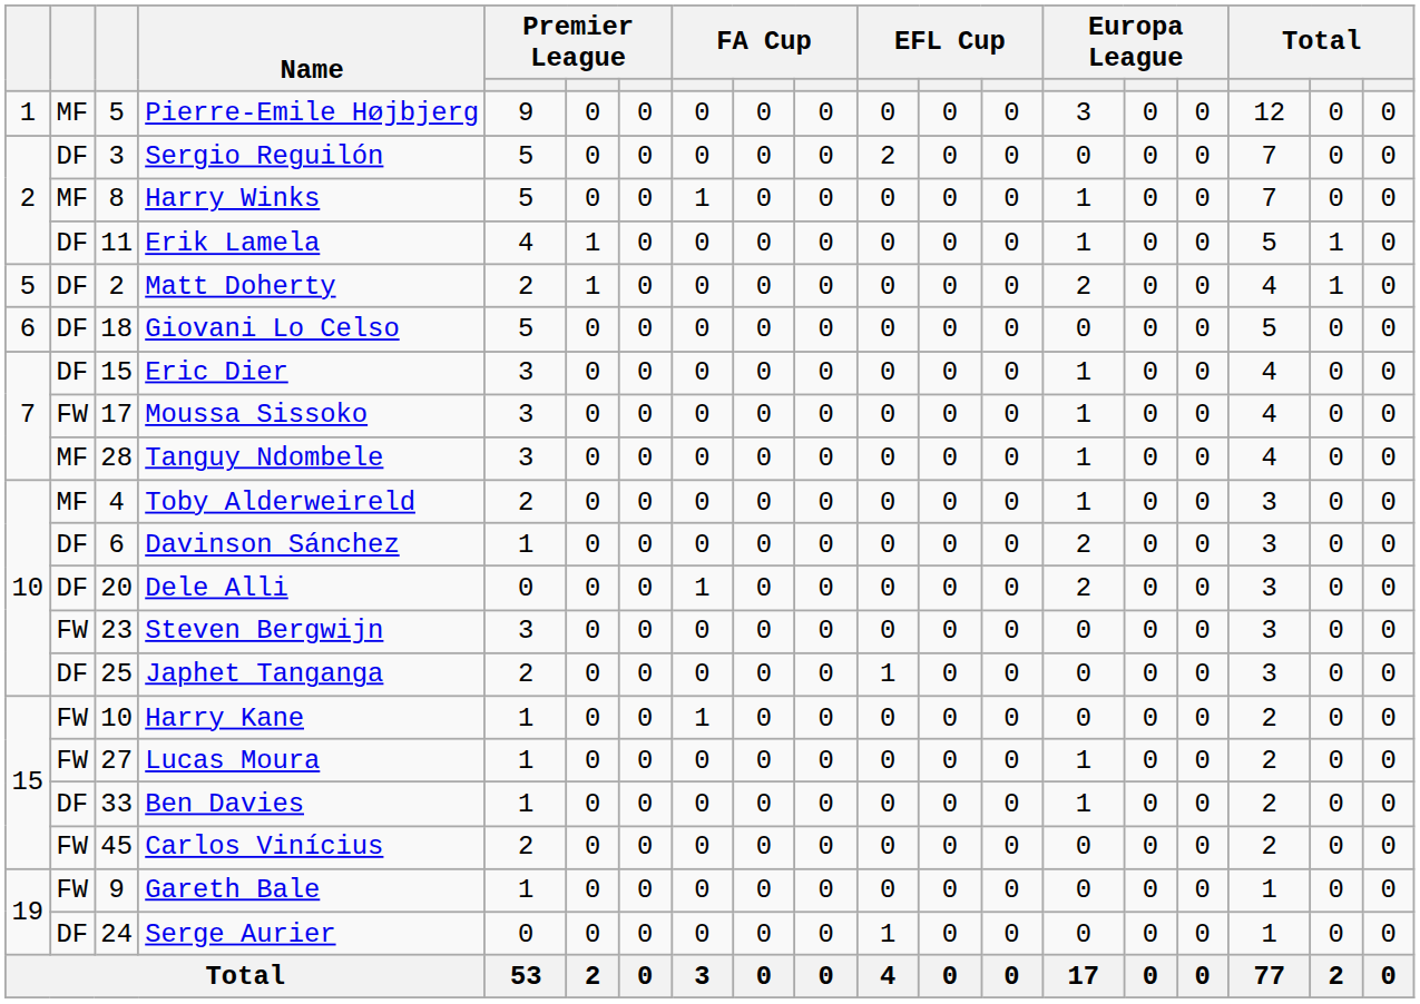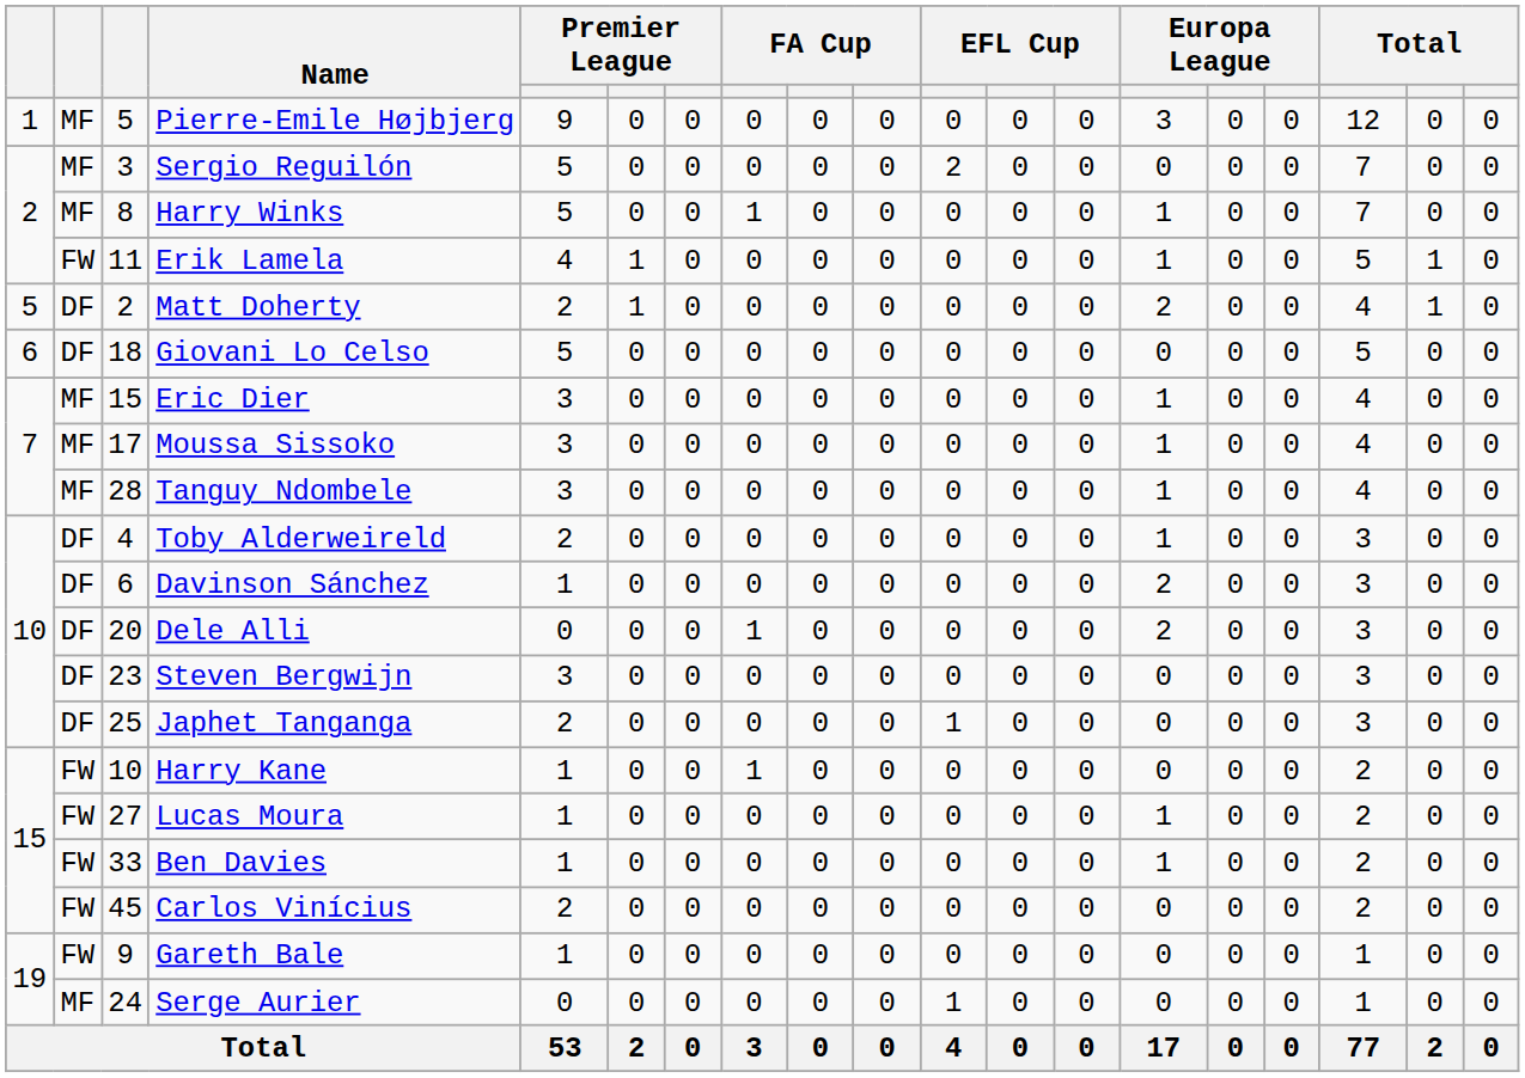 <table class="wikitable sortable" style="text-align:center">
 <tr>
 <th rowspan="2" style="vertical-align:bottom;"></th>
 <th rowspan="2" style="vertical-align:bottom;"></th>
 <th rowspan="2" style="vertical-align:bottom;"></th>
 <th rowspan="2" style="vertical-align:bottom;">Name</th>
 <th colspan="3" style="width:85px;">Premier League</th>
 <th colspan="3" style="width:85px;">FA Cup</th>
 <th colspan="3" style="width:85px;">EFL Cup</th>
 <th colspan="3" style="width:85px;">Europa League</th>
 <th colspan="3" style="width:85px;">Total</th>
 </tr>
 <tr>
 <th></th>
 <th></th>
 <th></th>
 <th></th>
 <th></th>
 <th></th>
 <th></th>
 <th></th>
 <th></th>
 <th></th>
 <th></th>
 <th></th>
 <th></th>
 <th></th>
 <th></th>
 </tr>
 <tr>
 <td>1</td>
 <td>MF</td>
 <td>5</td>
 <td align=left> <a href='#'>Pierre-Emile Højbjerg</a></td>
 <td>9</td>
 <td>0</td>
 <td>0</td>
 <td>0</td>
 <td>0</td>
 <td>0</td>
 <td>0</td>
 <td>0</td>
 <td>0</td>
 <td>3</td>
 <td>0</td>
 <td>0</td>
 <td>12</td>
 <td>0</td>
 <td>0</td>
 </tr>
 <tr>
 <td rowspan="3">2</td>
-<td>DF</td>
+<td>MF</td>
 <td>3</td>
 <td align=left> <a href='#'>Sergio Reguilón</a></td>
 <td>5</td>
 <td>0</td>
 <td>0</td>
 <td>0</td>
 <td>0</td>
 <td>0</td>
 <td>2</td>
 <td>0</td>
 <td>0</td>
 <td>0</td>
 <td>0</td>
 <td>0</td>
 <td>7</td>
 <td>0</td>
 <td>0</td>
 </tr>
 <tr>
 <td>MF</td>
 <td>8</td>
 <td align=left> <a href='#'>Harry Winks</a></td>
 <td>5</td>
 <td>0</td>
 <td>0</td>
 <td>1</td>
 <td>0</td>
 <td>0</td>
 <td>0</td>
 <td>0</td>
 <td>0</td>
 <td>1</td>
 <td>0</td>
 <td>0</td>
 <td>7</td>
 <td>0</td>
 <td>0</td>
 </tr>
 <tr>
-<td>DF</td>
+<td>FW</td>
 <td>11</td>
 <td align=left> <a href='#'>Erik Lamela</a></td>
 <td>4</td>
 <td>1</td>
 <td>0</td>
 <td>0</td>
 <td>0</td>
 <td>0</td>
 <td>0</td>
 <td>0</td>
 <td>0</td>
 <td>1</td>
 <td>0</td>
 <td>0</td>
 <td>5</td>
 <td>1</td>
 <td>0</td>
 </tr>
 <tr>
 <td>5</td>
 <td>DF</td>
 <td>2</td>
 <td align=left> <a href='#'>Matt Doherty</a></td>
 <td>2</td>
 <td>1</td>
 <td>0</td>
 <td>0</td>
 <td>0</td>
 <td>0</td>
 <td>0</td>
 <td>0</td>
 <td>0</td>
 <td>2</td>
 <td>0</td>
 <td>0</td>
 <td>4</td>
 <td>1</td>
 <td>0</td>
 </tr>
 <tr>
 <td>6</td>
 <td>DF</td>
 <td>18</td>
 <td align=left> <a href='#'>Giovani Lo Celso</a></td>
 <td>5</td>
 <td>0</td>
 <td>0</td>
 <td>0</td>
 <td>0</td>
 <td>0</td>
 <td>0</td>
 <td>0</td>
 <td>0</td>
 <td>0</td>
 <td>0</td>
 <td>0</td>
 <td>5</td>
 <td>0</td>
 <td>0</td>
 </tr>
 <tr>
 <td rowspan="3">7</td>
-<td>DF</td>
+<td>MF</td>
 <td>15</td>
 <td align=left> <a href='#'>Eric Dier</a></td>
 <td>3</td>
 <td>0</td>
 <td>0</td>
 <td>0</td>
 <td>0</td>
 <td>0</td>
 <td>0</td>
 <td>0</td>
 <td>0</td>
 <td>1</td>
 <td>0</td>
 <td>0</td>
 <td>4</td>
 <td>0</td>
 <td>0</td>
 </tr>
 <tr>
-<td>FW</td>
+<td>MF</td>
 <td>17</td>
 <td align=left> <a href='#'>Moussa Sissoko</a></td>
 <td>3</td>
 <td>0</td>
 <td>0</td>
 <td>0</td>
 <td>0</td>
 <td>0</td>
 <td>0</td>
 <td>0</td>
 <td>0</td>
 <td>1</td>
 <td>0</td>
 <td>0</td>
 <td>4</td>
 <td>0</td>
 <td>0</td>
 </tr>
 <tr>
 <td>MF</td>
 <td>28</td>
 <td align=left> <a href='#'>Tanguy Ndombele</a></td>
 <td>3</td>
 <td>0</td>
 <td>0</td>
 <td>0</td>
 <td>0</td>
 <td>0</td>
 <td>0</td>
 <td>0</td>
 <td>0</td>
 <td>1</td>
 <td>0</td>
 <td>0</td>
 <td>4</td>
 <td>0</td>
 <td>0</td>
 </tr>
 <tr>
 <td rowspan="5">10</td>
-<td>MF</td>
+<td>DF</td>
 <td>4</td>
 <td align=left> <a href='#'>Toby Alderweireld</a></td>
 <td>2</td>
 <td>0</td>
 <td>0</td>
 <td>0</td>
 <td>0</td>
 <td>0</td>
 <td>0</td>
 <td>0</td>
 <td>0</td>
 <td>1</td>
 <td>0</td>
 <td>0</td>
 <td>3</td>
 <td>0</td>
 <td>0</td>
 </tr>
 <tr>
 <td>DF</td>
 <td>6</td>
 <td align=left> <a href='#'>Davinson Sánchez</a></td>
 <td>1</td>
 <td>0</td>
 <td>0</td>
 <td>0</td>
 <td>0</td>
 <td>0</td>
 <td>0</td>
 <td>0</td>
 <td>0</td>
 <td>2</td>
 <td>0</td>
 <td>0</td>
 <td>3</td>
 <td>0</td>
 <td>0</td>
 </tr>
 <tr>
 <td>DF</td>
 <td>20</td>
 <td align=left> <a href='#'>Dele Alli</a></td>
 <td>0</td>
 <td>0</td>
 <td>0</td>
 <td>1</td>
 <td>0</td>
 <td>0</td>
 <td>0</td>
 <td>0</td>
 <td>0</td>
 <td>2</td>
 <td>0</td>
 <td>0</td>
 <td>3</td>
 <td>0</td>
 <td>0</td>
 </tr>
 <tr>
-<td>FW</td>
+<td>DF</td>
 <td>23</td>
 <td align=left> <a href='#'>Steven Bergwijn</a></td>
 <td>3</td>
 <td>0</td>
 <td>0</td>
 <td>0</td>
 <td>0</td>
 <td>0</td>
 <td>0</td>
 <td>0</td>
 <td>0</td>
 <td>0</td>
 <td>0</td>
 <td>0</td>
 <td>3</td>
 <td>0</td>
 <td>0</td>
 </tr>
 <tr>
 <td>DF</td>
 <td>25</td>
 <td align=left> <a href='#'>Japhet Tanganga</a></td>
 <td>2</td>
 <td>0</td>
 <td>0</td>
 <td>0</td>
 <td>0</td>
 <td>0</td>
 <td>1</td>
 <td>0</td>
 <td>0</td>
 <td>0</td>
 <td>0</td>
 <td>0</td>
 <td>3</td>
 <td>0</td>
 <td>0</td>
 </tr>
 <tr>
 <td rowspan="4">15</td>
 <td>FW</td>
 <td>10</td>
 <td align=left> <a href='#'>Harry Kane</a></td>
 <td>1</td>
 <td>0</td>
 <td>0</td>
 <td>1</td>
 <td>0</td>
 <td>0</td>
 <td>0</td>
 <td>0</td>
 <td>0</td>
 <td>0</td>
 <td>0</td>
 <td>0</td>
 <td>2</td>
 <td>0</td>
 <td>0</td>
 </tr>
 <tr>
 <td>FW</td>
 <td>27</td>
 <td align=left> <a href='#'>Lucas Moura</a></td>
 <td>1</td>
 <td>0</td>
 <td>0</td>
 <td>0</td>
 <td>0</td>
 <td>0</td>
 <td>0</td>
 <td>0</td>
 <td>0</td>
 <td>1</td>
 <td>0</td>
 <td>0</td>
 <td>2</td>
 <td>0</td>
 <td>0</td>
 </tr>
 <tr>
-<td>DF</td>
+<td>FW</td>
 <td>33</td>
 <td align=left> <a href='#'>Ben Davies</a></td>
 <td>1</td>
 <td>0</td>
 <td>0</td>
 <td>0</td>
 <td>0</td>
 <td>0</td>
 <td>0</td>
 <td>0</td>
 <td>0</td>
 <td>1</td>
 <td>0</td>
 <td>0</td>
 <td>2</td>
 <td>0</td>
 <td>0</td>
 </tr>
 <tr>
 <td>FW</td>
 <td>45</td>
 <td align=left> <a href='#'>Carlos Vinícius</a></td>
 <td>2</td>
 <td>0</td>
 <td>0</td>
 <td>0</td>
 <td>0</td>
 <td>0</td>
 <td>0</td>
 <td>0</td>
 <td>0</td>
 <td>0</td>
 <td>0</td>
 <td>0</td>
 <td>2</td>
 <td>0</td>
 <td>0</td>
 </tr>
 <tr>
 <td rowspan="2">19</td>
 <td>FW</td>
 <td>9</td>
 <td align=left> <a href='#'>Gareth Bale</a></td>
 <td>1</td>
 <td>0</td>
 <td>0</td>
 <td>0</td>
 <td>0</td>
 <td>0</td>
 <td>0</td>
 <td>0</td>
 <td>0</td>
 <td>0</td>
 <td>0</td>
 <td>0</td>
 <td>1</td>
 <td>0</td>
 <td>0</td>
 </tr>
 <tr>
-<td>DF</td>
+<td>MF</td>
 <td>24</td>
 <td align=left> <a href='#'>Serge Aurier</a></td>
 <td>0</td>
 <td>0</td>
 <td>0</td>
 <td>0</td>
 <td>0</td>
 <td>0</td>
 <td>1</td>
 <td>0</td>
 <td>0</td>
 <td>0</td>
 <td>0</td>
 <td>0</td>
 <td>1</td>
 <td>0</td>
 <td>0</td>
 </tr>
 <tr>
 <th colspan="4">Total</th>
 <th>53</th>
 <th>2</th>
 <th>0</th>
 <th>3</th>
 <th>0</th>
 <th>0</th>
 <th>4</th>
 <th>0</th>
 <th>0</th>
 <th>17</th>
 <th>0</th>
 <th>0</th>
 <th>77</th>
 <th>2</th>
 <th>0</th>
 </tr>
 </table>
